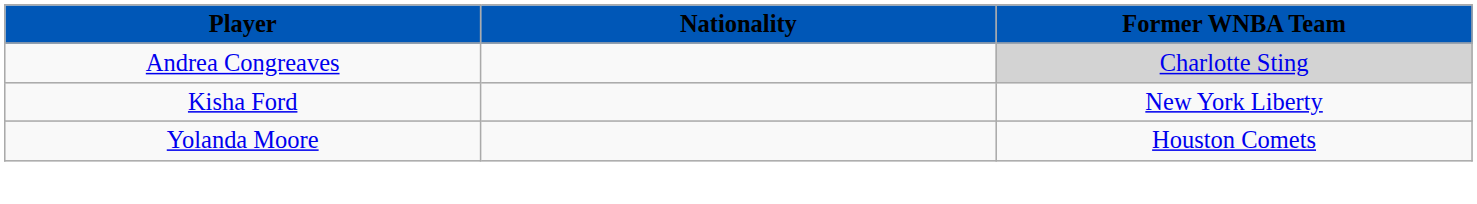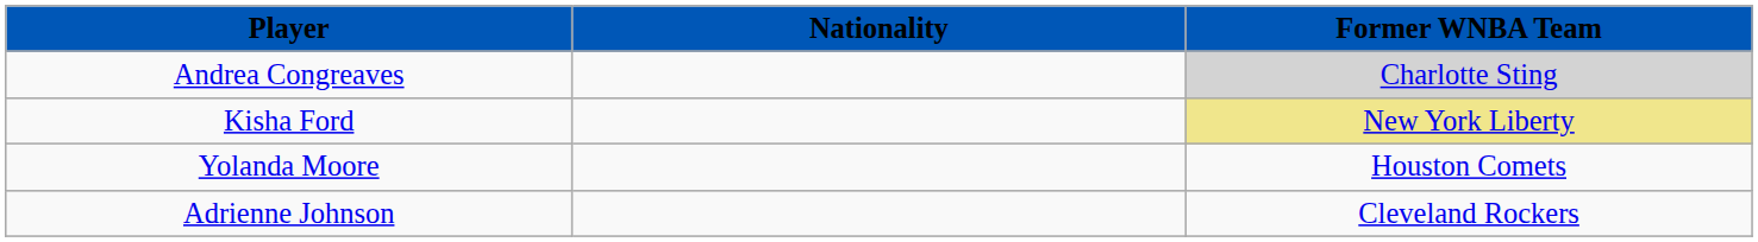 <table class="wikitable" style="text-align:center; width:60em">
 <tr>
 <th style="background: #0057B7" width="12%"><span>Player</span></th>
 <th style="background: #0057B7" width="13%"><span>Nationality</span></th>
 <th style="background: #0057B7" width="12%"><span>Former WNBA Team</span></th>
 </tr>
 <tr>
 <td><a href='#'>Andrea Congreaves</a></td>
 <td></td>
 <td style="background: lightgrey;"><a href='#'>Charlotte Sting</a></td>
 </tr>
 <tr>
 <td><a href='#'>Kisha Ford</a></td>
 <td></td>
-<td><a href='#'>New York Liberty</a></td>
+<td style="background: khaki;"><a href='#'>New York Liberty</a></td>
 </tr>
 <tr>
 <td><a href='#'>Yolanda Moore</a></td>
 <td></td>
 <td><a href='#'>Houston Comets</a></td>
 </tr>
+<tr>
+<td><a href='#'>Adrienne Johnson</a></td>
+<td></td>
+<td><a href='#'>Cleveland Rockers</a></td>
+</tr>
 </table>
